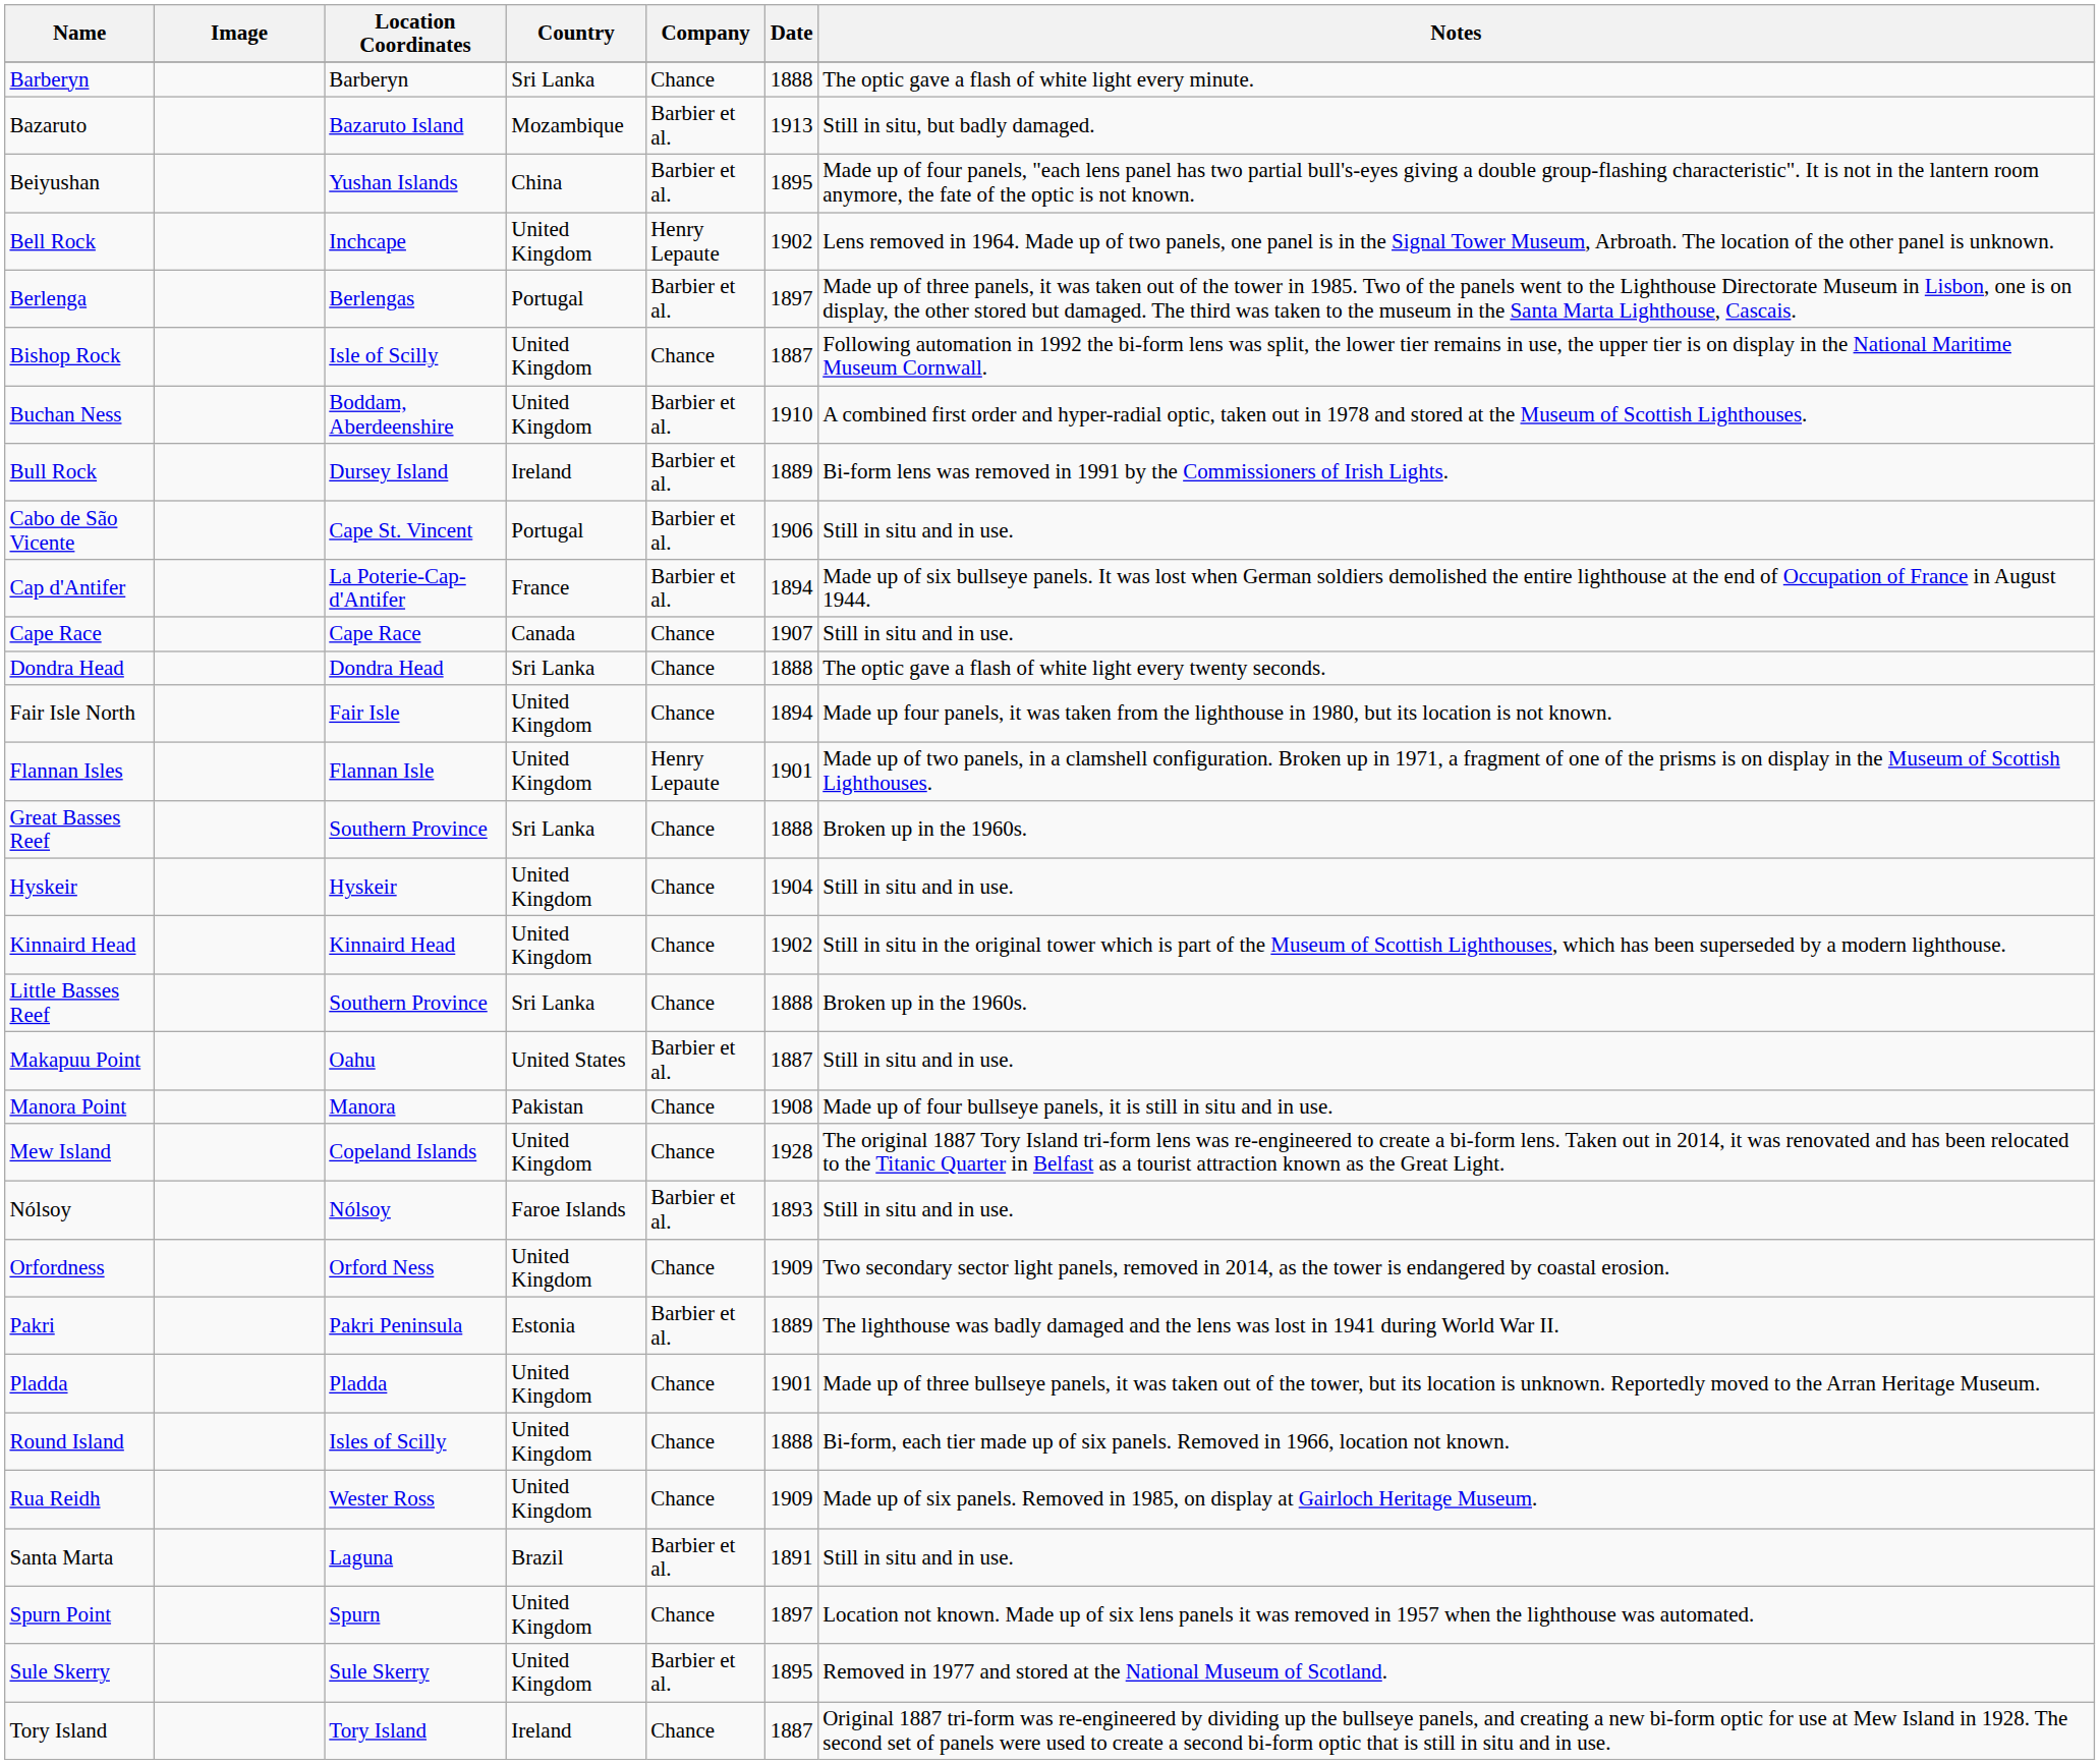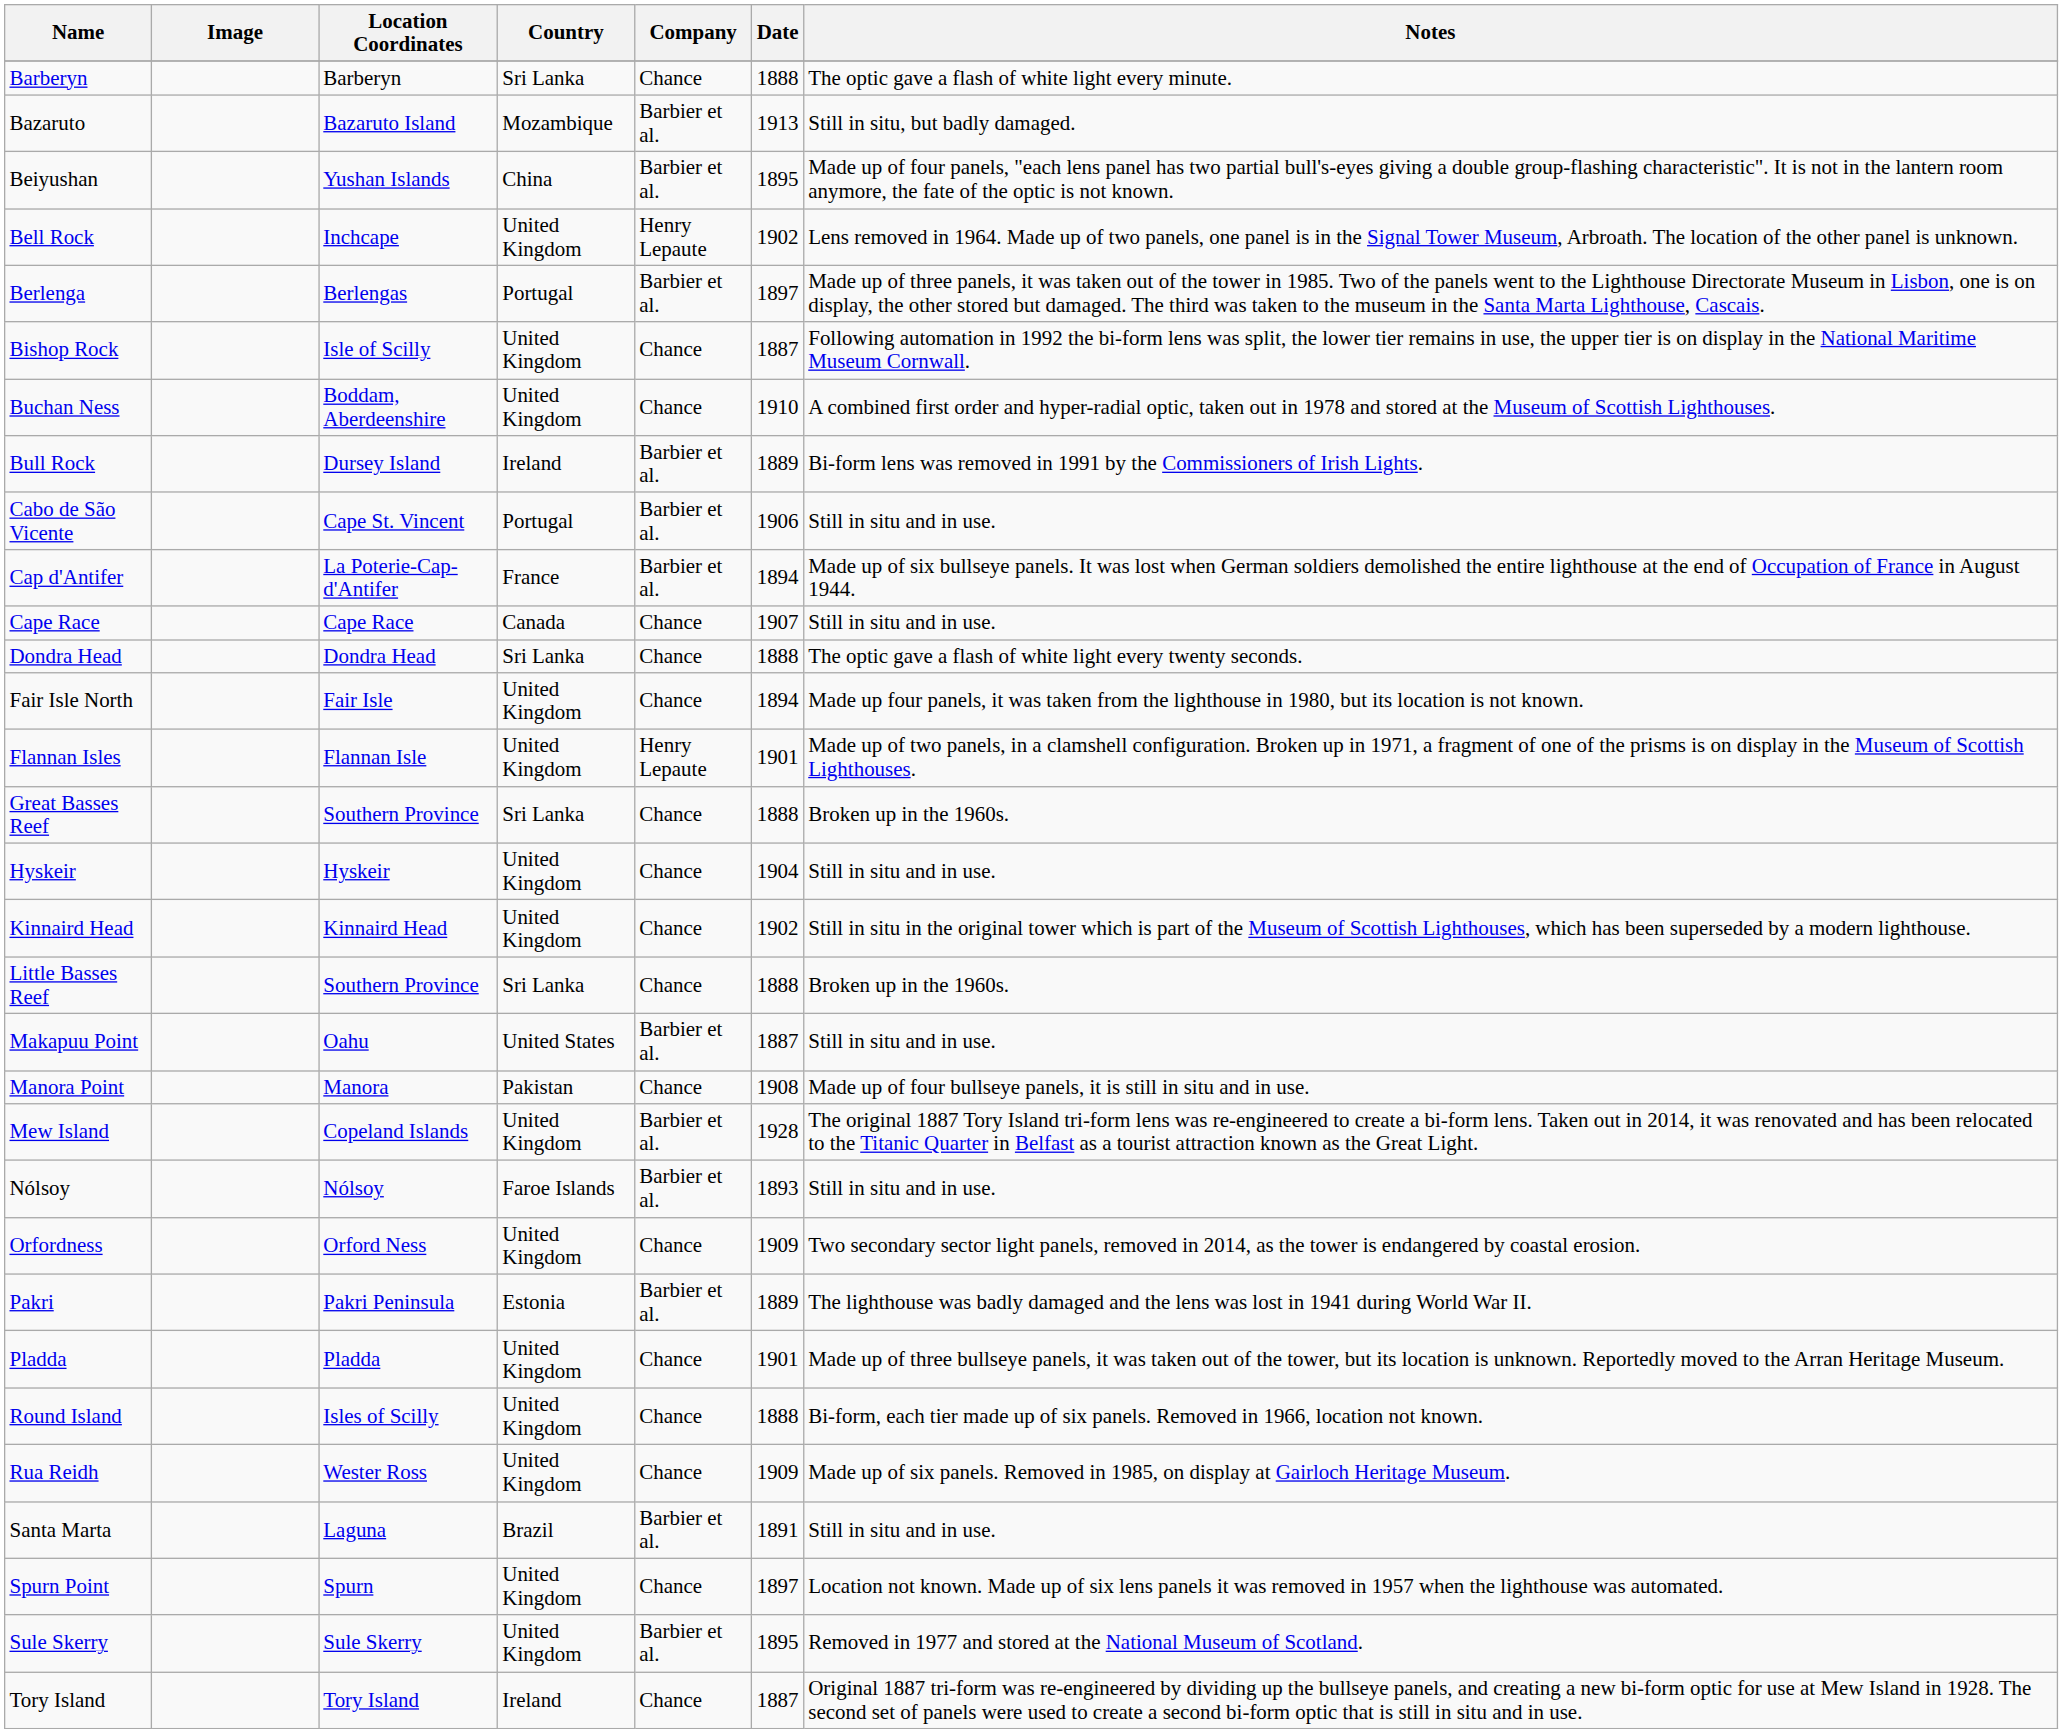 <table class="wikitable sortable">
 <tr>
 <th>Name</th>
 <th class="unsortable" align="center" width="120px">Image</th>
 <th>Location <br> Coordinates</th>
 <th>Country</th>
 <th>Company</th>
 <th data-sort-type="number">Date</th>
 <th>Notes</th>
 </tr>
 <tr ---->
 </tr>
 <tr>
 <td><a href='#'>Barberyn</a></td>
 <td></td>
 <td>Barberyn <br></td>
 <td>Sri Lanka</td>
 <td>Chance</td>
 <td>1888</td>
 <td>The optic gave a flash of white light every minute.</td>
 </tr>
 <tr>
 <td>Bazaruto</td>
 <td></td>
 <td><a href='#'>Bazaruto Island</a> <br></td>
 <td>Mozambique</td>
 <td>Barbier et al.</td>
 <td>1913</td>
 <td>Still in situ, but badly damaged.</td>
 </tr>
 <tr>
 <td>Beiyushan</td>
 <td></td>
 <td><a href='#'>Yushan Islands</a> <br></td>
 <td>China</td>
 <td>Barbier et al.</td>
 <td>1895</td>
 <td>Made up of four panels, "each lens panel has two partial bull's-eyes giving a double group-flashing characteristic". It is not in the lantern room anymore, the fate of the optic is not known.</td>
 </tr>
 <tr>
 <td><a href='#'>Bell Rock</a></td>
 <td></td>
 <td><a href='#'>Inchcape</a> <br></td>
 <td>United Kingdom</td>
 <td>Henry Lepaute</td>
 <td>1902</td>
 <td>Lens removed in 1964. Made up of two panels, one panel is in the <a href='#'>Signal Tower Museum</a>, Arbroath. The location of the other panel is unknown.</td>
 </tr>
 <tr>
 <td><a href='#'>Berlenga</a></td>
 <td></td>
 <td><a href='#'>Berlengas</a> <br></td>
 <td>Portugal</td>
 <td>Barbier et al.</td>
 <td>1897</td>
 <td>Made up of three panels, it was taken out of the tower in 1985. Two of the panels went to the Lighthouse Directorate Museum in <a href='#'>Lisbon</a>, one is on display, the other stored but damaged. The third was taken to the museum in the <a href='#'>Santa Marta Lighthouse</a>, <a href='#'>Cascais</a>.</td>
 </tr>
 <tr>
 <td><a href='#'>Bishop Rock</a></td>
 <td></td>
 <td><a href='#'>Isle of Scilly</a> <br></td>
 <td>United Kingdom</td>
 <td>Chance</td>
 <td>1887</td>
 <td>Following automation in 1992 the bi-form lens was split, the lower tier remains in use, the upper tier is on display in the <a href='#'>National Maritime Museum Cornwall</a>.</td>
 </tr>
 <tr>
 <td><a href='#'>Buchan Ness</a></td>
 <td></td>
 <td><a href='#'>Boddam, Aberdeenshire</a> <br></td>
 <td>United Kingdom</td>
-<td>Barbier et al.</td>
+<td>Chance</td>
 <td>1910</td>
 <td>A combined first order and hyper-radial optic, taken out in 1978 and stored at the <a href='#'>Museum of Scottish Lighthouses</a>.</td>
 </tr>
 <tr>
 <td><a href='#'>Bull Rock</a></td>
 <td></td>
 <td><a href='#'>Dursey Island</a> <br></td>
 <td>Ireland</td>
 <td>Barbier et al.</td>
 <td>1889</td>
 <td>Bi-form lens was removed in 1991 by the <a href='#'>Commissioners of Irish Lights</a>.</td>
 </tr>
 <tr>
 <td><a href='#'>Cabo de São Vicente</a></td>
 <td></td>
 <td><a href='#'>Cape St. Vincent</a> <br></td>
 <td>Portugal</td>
 <td>Barbier et al.</td>
 <td>1906</td>
 <td>Still in situ and in use.</td>
 </tr>
 <tr>
 <td><a href='#'>Cap d'Antifer</a></td>
 <td></td>
 <td><a href='#'>La Poterie-Cap-d'Antifer</a> <br></td>
 <td>France</td>
 <td>Barbier et al.</td>
 <td>1894</td>
 <td>Made up of six bullseye panels. It was lost when German soldiers demolished the entire lighthouse at the end of <a href='#'>Occupation of France</a> in August 1944.</td>
 </tr>
 <tr>
 <td><a href='#'>Cape Race</a></td>
 <td></td>
 <td><a href='#'>Cape Race</a> <br></td>
 <td>Canada</td>
 <td>Chance</td>
 <td>1907</td>
 <td>Still in situ and in use.</td>
 </tr>
 <tr>
 <td><a href='#'>Dondra Head</a></td>
 <td></td>
 <td><a href='#'>Dondra Head</a> <br></td>
 <td>Sri Lanka</td>
 <td>Chance</td>
 <td>1888</td>
 <td>The optic gave a flash of white light every twenty seconds.</td>
 </tr>
 <tr>
 <td>Fair Isle North</td>
 <td></td>
 <td><a href='#'>Fair Isle</a> <br></td>
 <td>United Kingdom</td>
 <td>Chance</td>
 <td>1894</td>
 <td>Made up four panels, it was taken from the lighthouse in 1980, but its location is not known.</td>
 </tr>
 <tr>
 <td><a href='#'>Flannan Isles</a></td>
 <td></td>
 <td><a href='#'>Flannan Isle</a> <br></td>
 <td>United Kingdom</td>
 <td>Henry Lepaute</td>
 <td>1901</td>
 <td>Made up of two panels, in a clamshell configuration. Broken up in 1971, a fragment of one of the prisms is on display in the <a href='#'>Museum of Scottish Lighthouses</a>.</td>
 </tr>
 <tr>
 <td><a href='#'>Great Basses Reef</a></td>
 <td></td>
 <td><a href='#'>Southern Province</a> <br></td>
 <td>Sri Lanka</td>
 <td>Chance</td>
 <td>1888</td>
 <td>Broken up in the 1960s.</td>
 </tr>
 <tr>
 <td><a href='#'>Hyskeir</a></td>
 <td></td>
 <td><a href='#'>Hyskeir</a> <br></td>
 <td>United Kingdom</td>
 <td>Chance</td>
 <td>1904</td>
 <td>Still in situ and in use.</td>
 </tr>
 <tr>
 <td><a href='#'>Kinnaird Head</a></td>
 <td></td>
 <td><a href='#'>Kinnaird Head</a> <br></td>
 <td>United Kingdom</td>
 <td>Chance</td>
 <td>1902</td>
 <td>Still in situ in the original tower which is part of the <a href='#'>Museum of Scottish Lighthouses</a>, which has been superseded by a modern lighthouse.</td>
 </tr>
 <tr>
 <td><a href='#'>Little Basses Reef</a></td>
 <td></td>
 <td><a href='#'>Southern Province</a> <br></td>
 <td>Sri Lanka</td>
 <td>Chance</td>
 <td>1888</td>
 <td>Broken up in the 1960s.</td>
 </tr>
 <tr>
 <td><a href='#'>Makapuu Point</a></td>
 <td></td>
 <td><a href='#'>Oahu</a> <br></td>
 <td>United States</td>
 <td>Barbier et al.</td>
 <td>1887</td>
 <td>Still in situ and in use.</td>
 </tr>
 <tr>
 <td><a href='#'>Manora Point</a></td>
 <td></td>
 <td><a href='#'>Manora</a> <br></td>
 <td>Pakistan</td>
 <td>Chance</td>
 <td>1908</td>
 <td>Made up of four bullseye panels, it is still in situ and in use.</td>
 </tr>
 <tr>
 <td><a href='#'>Mew Island</a></td>
 <td></td>
 <td><a href='#'>Copeland Islands</a> <br></td>
 <td>United Kingdom</td>
-<td>Chance</td>
+<td>Barbier et al.</td>
 <td>1928</td>
 <td>The original 1887 Tory Island tri-form lens was re-engineered to create a bi-form lens. Taken out in 2014, it was renovated and has been relocated to the <a href='#'>Titanic Quarter</a> in <a href='#'>Belfast</a> as a tourist attraction known as the Great Light.</td>
 </tr>
 <tr>
 <td>Nólsoy</td>
 <td></td>
 <td><a href='#'>Nólsoy</a> <br></td>
 <td>Faroe Islands</td>
 <td>Barbier et al.</td>
 <td>1893</td>
 <td>Still in situ and in use.</td>
 </tr>
 <tr>
 <td><a href='#'>Orfordness</a></td>
 <td></td>
 <td><a href='#'>Orford Ness</a> <br></td>
 <td>United Kingdom</td>
 <td>Chance</td>
 <td>1909</td>
 <td>Two secondary sector light panels, removed in 2014, as the tower is endangered by coastal erosion.</td>
 </tr>
 <tr>
 <td><a href='#'>Pakri</a></td>
 <td></td>
 <td><a href='#'>Pakri Peninsula</a> <br></td>
 <td>Estonia</td>
 <td>Barbier et al.</td>
 <td>1889</td>
 <td>The lighthouse was badly damaged and the lens was lost in 1941 during World War II.</td>
 </tr>
 <tr>
 <td><a href='#'>Pladda</a></td>
 <td></td>
 <td><a href='#'>Pladda</a> <br></td>
 <td>United Kingdom</td>
 <td>Chance</td>
 <td>1901</td>
 <td>Made up of three bullseye panels, it was taken out of the tower, but its location is unknown. Reportedly moved to the Arran Heritage Museum.</td>
 </tr>
 <tr>
 <td><a href='#'>Round Island</a></td>
 <td></td>
 <td><a href='#'>Isles of Scilly</a> <br></td>
 <td>United Kingdom</td>
 <td>Chance</td>
 <td>1888</td>
 <td>Bi-form, each tier made up of six panels. Removed in 1966, location not known.</td>
 </tr>
 <tr>
 <td><a href='#'>Rua Reidh</a></td>
 <td></td>
 <td><a href='#'>Wester Ross</a> <br></td>
 <td>United Kingdom</td>
 <td>Chance</td>
 <td>1909</td>
 <td>Made up of six panels. Removed in 1985, on display at <a href='#'>Gairloch Heritage Museum</a>.</td>
 </tr>
 <tr>
 <td>Santa Marta</td>
 <td></td>
 <td><a href='#'>Laguna</a> <br></td>
 <td>Brazil</td>
 <td>Barbier et al.</td>
 <td>1891</td>
 <td>Still in situ and in use.</td>
 </tr>
 <tr>
 <td><a href='#'>Spurn Point</a></td>
 <td></td>
 <td><a href='#'>Spurn</a> <br></td>
 <td>United Kingdom</td>
 <td>Chance</td>
 <td>1897</td>
 <td>Location not known. Made up of six lens panels it was removed in 1957 when the lighthouse was automated.</td>
 </tr>
 <tr>
 <td><a href='#'>Sule Skerry</a></td>
 <td></td>
 <td><a href='#'>Sule Skerry</a> <br></td>
 <td>United Kingdom</td>
 <td>Barbier et al.</td>
 <td>1895</td>
 <td>Removed in 1977 and stored at the <a href='#'>National Museum of Scotland</a>.</td>
 </tr>
 <tr>
 <td>Tory Island</td>
 <td></td>
 <td><a href='#'>Tory Island</a> <br></td>
 <td>Ireland</td>
 <td>Chance</td>
 <td>1887</td>
 <td>Original 1887 tri-form was re-engineered by dividing up the bullseye panels, and creating a new bi-form optic for use at Mew Island in 1928. The second set of panels were used to create a second bi-form optic that is still in situ and in use.</td>
 </tr>
 </table>
